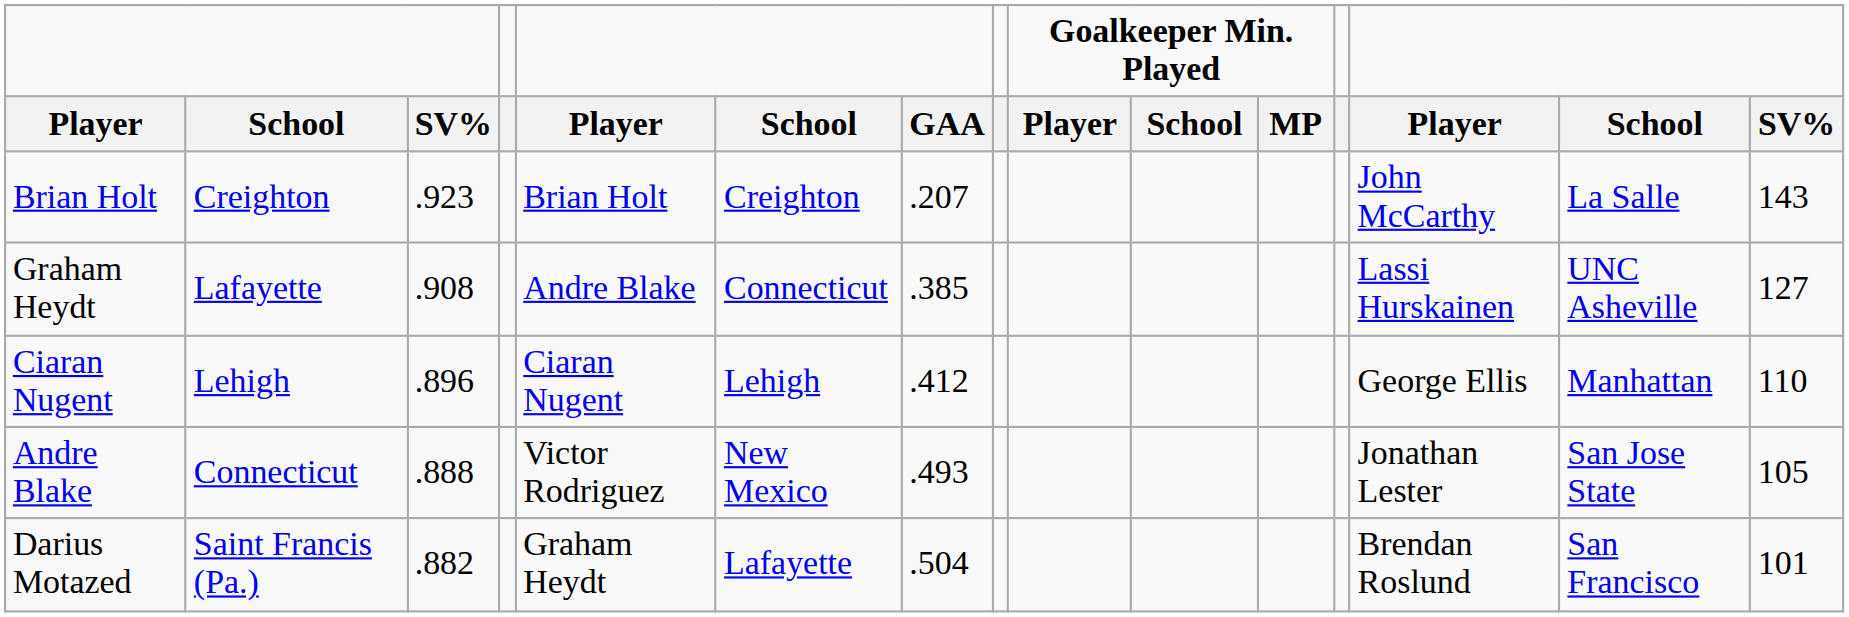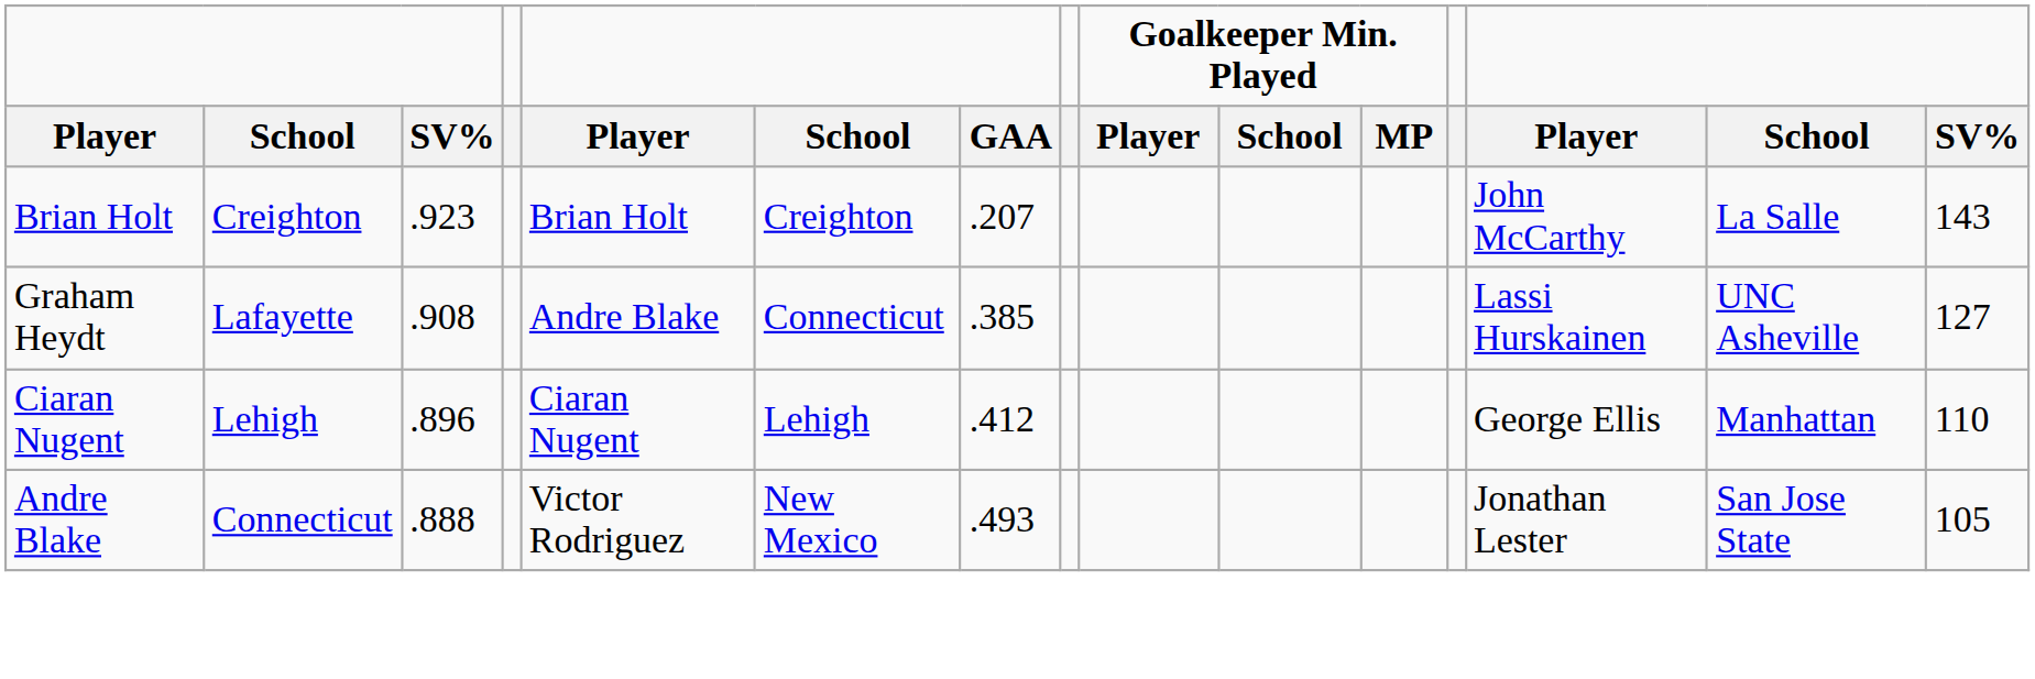 <table class="wikitable" style="text-align: left;">
 <tr>
 <td colspan=3></td>
 <td></td>
 <td colspan=3></td>
 <td></td>
 <td colspan=3 style="text-align:center;"><strong>Goalkeeper Min. Played</strong></td>
 <td></td>
 <td colspan=3></td>
 </tr>
 <tr>
 <th>Player</th>
 <th>School</th>
 <th>SV%</th>
 <th></th>
 <th>Player</th>
 <th>School</th>
 <th>GAA</th>
 <th></th>
 <th>Player</th>
 <th>School</th>
 <th>MP</th>
 <th></th>
 <th>Player</th>
 <th>School</th>
 <th>SV%</th>
 </tr>
 <tr>
 <td align="left"> <a href='#'>Brian Holt</a></td>
 <td><a href='#'>Creighton</a></td>
 <td>.923</td>
 <td></td>
 <td> <a href='#'>Brian Holt</a></td>
 <td><a href='#'>Creighton</a></td>
 <td>.207</td>
 <td></td>
 <td></td>
 <td></td>
 <td></td>
 <td></td>
 <td> <a href='#'>John McCarthy</a></td>
 <td><a href='#'>La Salle</a></td>
 <td>143</td>
 </tr>
 <tr>
 <td align="left"> Graham Heydt</td>
 <td><a href='#'>Lafayette</a></td>
 <td>.908</td>
 <td></td>
 <td> <a href='#'>Andre Blake</a></td>
 <td><a href='#'>Connecticut</a></td>
 <td>.385</td>
 <td></td>
 <td></td>
 <td></td>
 <td></td>
 <td></td>
 <td> <a href='#'>Lassi Hurskainen</a></td>
 <td><a href='#'>UNC Asheville</a></td>
 <td>127</td>
 </tr>
 <tr>
 <td align="left"> <a href='#'>Ciaran Nugent</a></td>
 <td><a href='#'>Lehigh</a></td>
 <td>.896</td>
 <td></td>
 <td> <a href='#'>Ciaran Nugent</a></td>
 <td><a href='#'>Lehigh</a></td>
 <td>.412</td>
 <td></td>
 <td></td>
 <td></td>
 <td></td>
 <td></td>
 <td> George Ellis</td>
 <td><a href='#'>Manhattan</a></td>
 <td>110</td>
 </tr>
 <tr>
 <td align="left"> <a href='#'>Andre Blake</a></td>
 <td><a href='#'>Connecticut</a></td>
 <td>.888</td>
 <td></td>
 <td> Victor Rodriguez</td>
 <td><a href='#'>New Mexico</a></td>
 <td>.493</td>
 <td></td>
 <td></td>
 <td></td>
 <td></td>
 <td></td>
 <td> Jonathan Lester</td>
 <td><a href='#'>San Jose State</a></td>
 <td>105</td>
 </tr>
-<tr>
-<td align="left"> Darius Motazed</td>
-<td><a href='#'>Saint Francis (Pa.)</a></td>
-<td>.882</td>
-<td></td>
-<td> Graham Heydt</td>
-<td><a href='#'>Lafayette</a></td>
-<td>.504</td>
-<td></td>
-<td></td>
-<td></td>
-<td></td>
-<td></td>
-<td> Brendan Roslund</td>
-<td><a href='#'>San Francisco</a></td>
-<td>101</td>
-</tr>
 </table>
